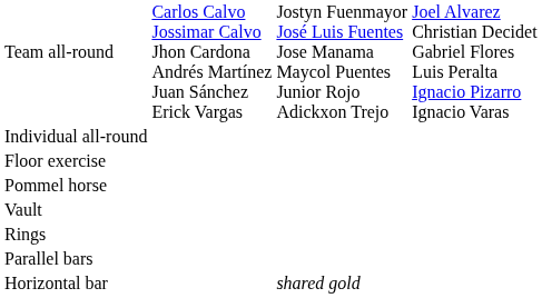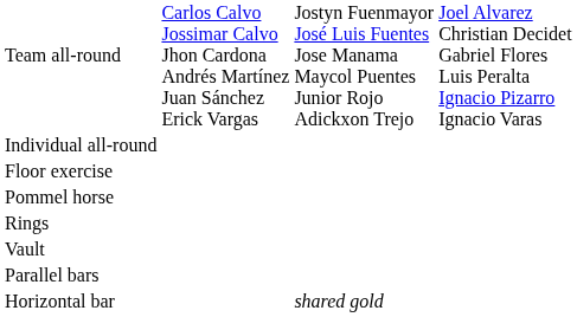 <table>
 <tr>
 <td>Team all-round</td>
 <td><br><a href='#'>Carlos Calvo</a><br><a href='#'>Jossimar Calvo</a><br>Jhon Cardona<br>Andrés Martínez<br>Juan Sánchez<br>Erick Vargas</td>
 <td nowrap><br>Jostyn Fuenmayor<br><a href='#'>José Luis Fuentes</a><br>Jose Manama<br>Maycol Puentes<br>Junior Rojo<br>Adickxon Trejo</td>
 <td><br><a href='#'>Joel Alvarez</a><br>Christian Decidet<br>Gabriel Flores<br>Luis Peralta<br><a href='#'>Ignacio Pizarro</a><br>Ignacio Varas</td>
 </tr>
 <tr>
 <td>Individual all-round</td>
 <td></td>
 <td nowrap></td>
 <td></td>
 </tr>
 <tr>
 <td>Floor exercise</td>
 <td></td>
 <td></td>
 <td></td>
 </tr>
 <tr>
 <td>Pommel horse</td>
 <td></td>
 <td></td>
 <td></td>
 </tr>
 <tr>
+<td>Rings</td>
+<td></td>
+<td></td>
+<td nowrap></td>
+</tr>
+<tr>
 <td>Vault</td>
 <td></td>
 <td></td>
 <td></td>
-</tr>
-<tr>
-<td>Rings</td>
-<td></td>
-<td></td>
-<td nowrap></td>
 </tr>
 <tr>
 <td>Parallel bars</td>
 <td></td>
 <td></td>
 <td></td>
 </tr>
 <tr>
 <td rowspan=2>Horizontal bar</td>
 <td></td>
 <td rowspan=2><em>shared gold</em></td>
 <td rowspan=2></td>
 </tr>
 <tr>
 <td></td>
 </tr>
 </table>
